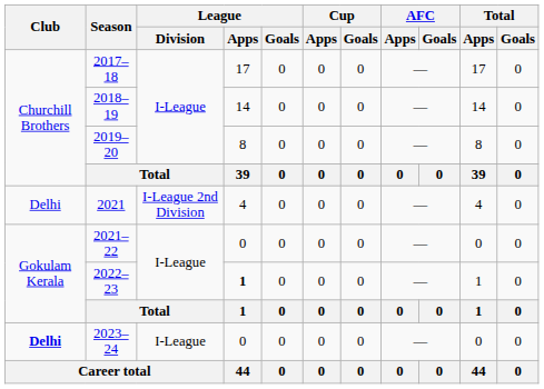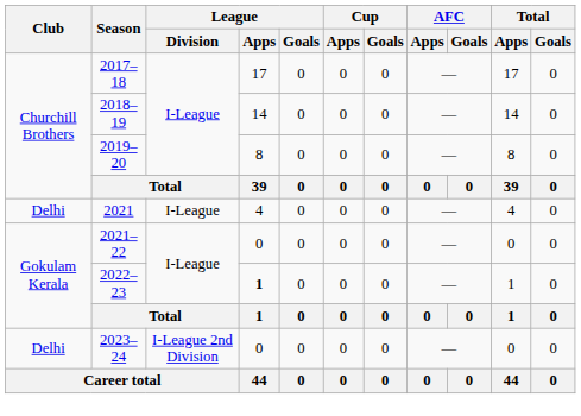 <table class="wikitable" style="text-align: center;">
 <tr>
 <th rowspan="2">Club</th>
 <th rowspan="2">Season</th>
 <th colspan="3">League</th>
 <th colspan="2">Cup</th>
 <th colspan="2"><a href='#'>AFC</a></th>
 <th colspan="2">Total</th>
 </tr>
 <tr>
 <th>Division</th>
 <th>Apps</th>
 <th>Goals</th>
 <th>Apps</th>
 <th>Goals</th>
 <th>Apps</th>
 <th>Goals</th>
 <th>Apps</th>
 <th>Goals</th>
 </tr>
 <tr>
 <td rowspan="4"><a href='#'>Churchill Brothers</a></td>
 <td><a href='#'>2017–18</a></td>
 <td rowspan="3"><a href='#'>I-League</a></td>
 <td>17</td>
 <td>0</td>
 <td>0</td>
 <td>0</td>
 <td colspan="2">—</td>
 <td>17</td>
 <td>0</td>
 </tr>
 <tr>
 <td><a href='#'>2018–19</a></td>
 <td>14</td>
 <td>0</td>
 <td>0</td>
 <td>0</td>
 <td colspan="2">—</td>
 <td>14</td>
 <td>0</td>
 </tr>
 <tr>
 <td><a href='#'>2019–20</a></td>
 <td>8</td>
 <td>0</td>
 <td>0</td>
 <td>0</td>
 <td colspan="2">—</td>
 <td>8</td>
 <td>0</td>
 </tr>
 <tr>
 <th colspan="2">Total</th>
 <th>39</th>
 <th>0</th>
 <th>0</th>
 <th>0</th>
 <th>0</th>
 <th>0</th>
 <th>39</th>
 <th>0</th>
 </tr>
 <tr>
 <td rowspan="1"><a href='#'>Delhi</a></td>
 <td><a href='#'>2021</a></td>
-<td rowspan="1"><a href='#'>I-League 2nd Division</a></td>
+<td rowspan="1">I-League</td>
 <td>4</td>
 <td>0</td>
 <td>0</td>
 <td>0</td>
 <td colspan="2">—</td>
 <td>4</td>
 <td>0</td>
 </tr>
 <tr>
 <td rowspan="3"><a href='#'>Gokulam Kerala</a></td>
 <td><a href='#'>2021–22</a></td>
 <td rowspan="2">I-League</td>
 <td>0</td>
 <td>0</td>
 <td>0</td>
 <td>0</td>
 <td colspan="2">—</td>
 <td>0</td>
 <td>0</td>
 </tr>
 <tr>
 <td><a href='#'>2022–23</a></td>
 <td><strong>1</strong></td>
 <td>0</td>
 <td>0</td>
 <td>0</td>
 <td colspan="2">—</td>
 <td>1</td>
 <td>0</td>
 </tr>
 <tr>
 <th colspan="2">Total</th>
 <th>1</th>
 <th>0</th>
 <th>0</th>
 <th>0</th>
 <th>0</th>
 <th>0</th>
 <th>1</th>
 <th>0</th>
 </tr>
 <tr>
-<td rowspan="1"><strong><a href='#'>Delhi</a></strong></td>
+<td rowspan="1"><a href='#'>Delhi</a></td>
 <td><a href='#'>2023–24</a></td>
-<td rowspan="1">I-League</td>
+<td rowspan="1"><a href='#'>I-League 2nd Division</a></td>
 <td>0</td>
 <td>0</td>
 <td>0</td>
 <td>0</td>
 <td colspan="2">—</td>
 <td>0</td>
 <td>0</td>
 </tr>
 <tr>
 <th colspan="3">Career total</th>
 <th>44</th>
 <th>0</th>
 <th>0</th>
 <th>0</th>
 <th>0</th>
 <th>0</th>
 <th>44</th>
 <th>0</th>
 </tr>
 </table>
